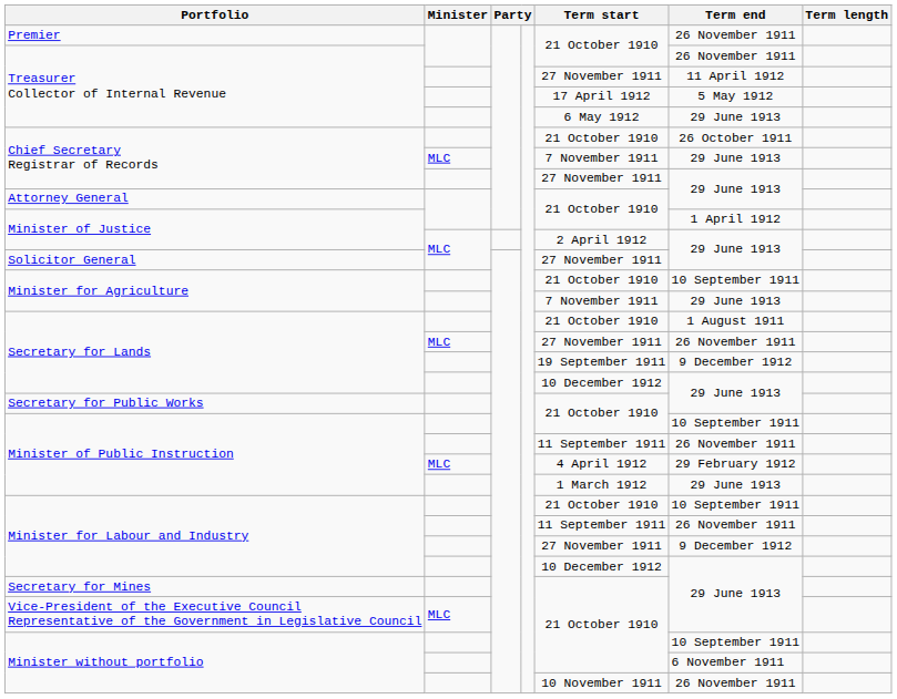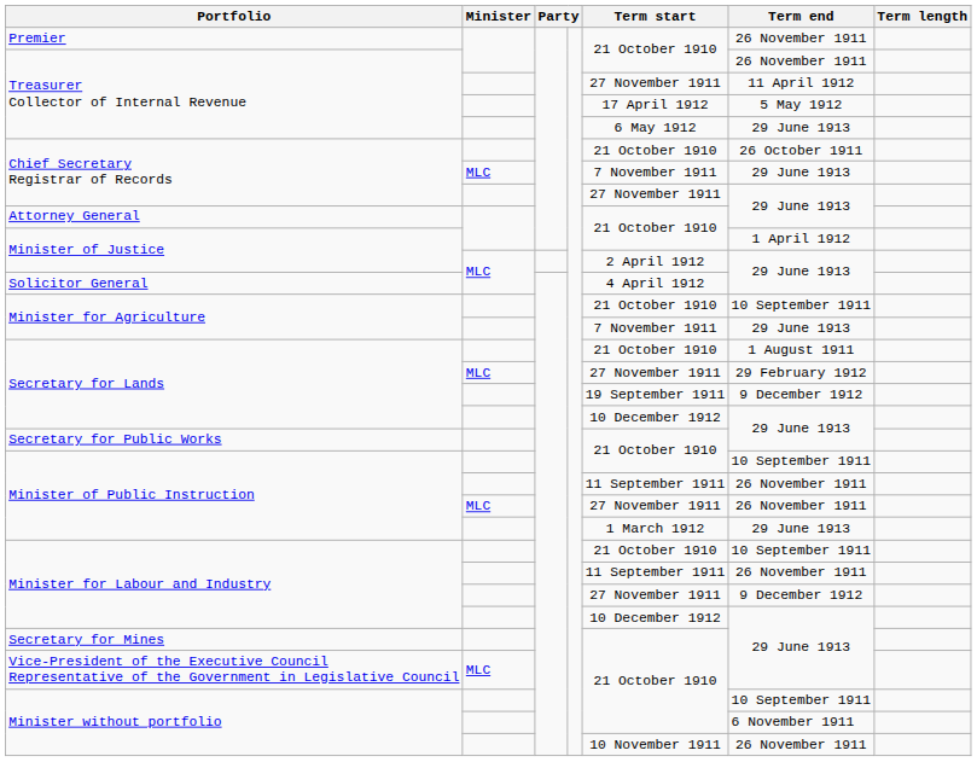 <table class="wikitable sortable">
 <tr>
 <th>Portfolio</th>
 <th>Minister</th>
 <th colspan=2>Party</th>
 <th>Term start</th>
 <th>Term end</th>
 <th>Term length</th>
 </tr>
 <tr>
 <td><a href='#'>Premier</a></td>
 <td rowspan="2"></td>
 <td rowspan="10" > </td>
 <td rowspan="32"></td>
 <td rowspan="2" align="center">21 October 1910</td>
 <td align="center">26 November 1911</td>
 <td align="right"></td>
 </tr>
 <tr>
 <td rowspan="4"><a href='#'>Treasurer</a><br>Collector of Internal Revenue</td>
 <td align="center">26 November 1911</td>
 <td align="right"></td>
 </tr>
 <tr>
 <td></td>
 <td align="center">27 November 1911</td>
 <td align="center">11 April 1912</td>
 <td align="right"></td>
 </tr>
 <tr>
 <td></td>
 <td align="center">17 April 1912</td>
 <td align="center">5 May 1912</td>
 <td align="right"></td>
 </tr>
 <tr>
 <td></td>
 <td align="center">6 May 1912</td>
 <td align="center">29 June 1913</td>
 <td align="right"></td>
 </tr>
 <tr>
 <td rowspan="3"><a href='#'>Chief Secretary</a><br>Registrar of Records</td>
 <td></td>
 <td align="center">21 October 1910</td>
 <td align="center">26 October 1911</td>
 <td align="right"></td>
 </tr>
 <tr>
 <td> <a href='#'>MLC</a></td>
 <td align="center">7 November 1911</td>
 <td align="center">29 June 1913</td>
 <td align="right"></td>
 </tr>
 <tr>
 <td></td>
 <td align="center">27 November 1911</td>
 <td rowspan="2" align="center">29 June 1913</td>
 <td align="right"></td>
 </tr>
 <tr>
 <td><a href='#'>Attorney General</a></td>
 <td rowspan="2"></td>
 <td rowspan="2" align="center">21 October 1910</td>
 <td align="right"></td>
 </tr>
 <tr>
 <td rowspan=2><a href='#'>Minister of Justice</a></td>
 <td align="center">1 April 1912</td>
 <td align="right"></td>
 </tr>
 <tr>
 <td rowspan=2> <a href='#'>MLC</a></td>
 <td> </td>
 <td align=center>2 April 1912</td>
 <td rowspan=2 align=center>29 June 1913</td>
 <td align="right"></td>
 </tr>
 <tr>
 <td><a href='#'>Solicitor General</a></td>
 <td rowspan=21 > </td>
-<td align="center">27 November 1911</td>
+<td align=center>4 April 1912</td>
 <td align=right></td>
 </tr>
 <tr>
 <td rowspan="2"><a href='#'>Minister for Agriculture</a></td>
 <td></td>
 <td align="center">21 October 1910</td>
 <td align="center">10 September 1911</td>
 <td align="right"></td>
 </tr>
 <tr>
 <td></td>
 <td align="center">7 November 1911</td>
 <td align="center">29 June 1913</td>
 <td align="right"></td>
 </tr>
 <tr>
 <td rowspan="4"><a href='#'>Secretary for Lands</a></td>
 <td></td>
 <td align="center">21 October 1910</td>
 <td align="center">1 August 1911</td>
 <td align="right"></td>
 </tr>
 <tr>
 <td> <a href='#'>MLC</a></td>
 <td align="center">27 November 1911</td>
-<td align="center">26 November 1911</td>
+<td align="center">29 February 1912</td>
 <td align="right"></td>
 </tr>
 <tr>
 <td></td>
 <td align="center">19 September 1911</td>
 <td align="center">9 December 1912</td>
 <td align="right"></td>
 </tr>
 <tr>
 <td></td>
 <td align="center">10 December 1912</td>
 <td rowspan="2" align="center">29 June 1913</td>
 <td align="right"></td>
 </tr>
 <tr>
 <td><a href='#'>Secretary for Public Works</a></td>
 <td></td>
 <td rowspan="2" align="center">21 October 1910</td>
 <td align="right"></td>
 </tr>
 <tr>
 <td rowspan="4"><a href='#'>Minister of Public Instruction</a></td>
 <td></td>
 <td align="center">10 September 1911</td>
 <td align="right"></td>
 </tr>
 <tr>
 <td></td>
 <td align="center">11 September 1911</td>
 <td align="center">26 November 1911</td>
 <td align="right"></td>
 </tr>
 <tr>
 <td> <a href='#'>MLC</a></td>
-<td align=center>4 April 1912</td>
-<td align="center">29 February 1912</td>
+<td align="center">27 November 1911</td>
+<td align="center">26 November 1911</td>
 <td align="right"></td>
 </tr>
 <tr>
 <td></td>
 <td align="center">1 March 1912</td>
 <td align="center">29 June 1913</td>
 <td align="right"></td>
 </tr>
 <tr>
 <td rowspan="4"><a href='#'>Minister for Labour and Industry</a></td>
 <td></td>
 <td align="center">21 October 1910</td>
 <td align="center">10 September 1911</td>
 <td align="right"></td>
 </tr>
 <tr>
 <td></td>
 <td align="center">11 September 1911</td>
 <td align="center">26 November 1911</td>
 <td align="right"></td>
 </tr>
 <tr>
 <td></td>
 <td align="center">27 November 1911</td>
 <td align="center">9 December 1912</td>
 <td align="right"></td>
 </tr>
 <tr>
 <td></td>
 <td align="center">10 December 1912</td>
 <td rowspan="3" align="center">29 June 1913</td>
 <td align="right"></td>
 </tr>
 <tr>
 <td><a href='#'>Secretary for Mines</a></td>
 <td></td>
 <td rowspan="4" align="center">21 October 1910</td>
 <td align="right"></td>
 </tr>
 <tr>
 <td><a href='#'>Vice-President of the Executive Council</a><br><a href='#'>Representative of the Government in Legislative Council</a></td>
 <td> <a href='#'>MLC</a></td>
 <td align="right"></td>
 </tr>
 <tr>
 <td rowspan="3"><a href='#'>Minister without portfolio</a></td>
 <td></td>
 <td align="center">10 September 1911</td>
 <td align="right"></td>
 </tr>
 <tr>
 <td></td>
 <td>6 November 1911</td>
 <td align="right"></td>
 </tr>
 <tr>
 <td></td>
 <td align="center">10 November 1911</td>
 <td align="center">26 November 1911</td>
 <td align="right"></td>
 </tr>
 </table>
